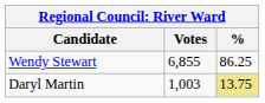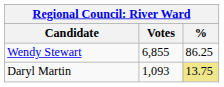 <table class="wikitable">
 <tr>
 <th colspan="3"><a href='#'>Regional Council: River Ward</a></th>
 </tr>
 <tr>
 <th style="width: 170px">Candidate</th>
 <th style="width: 50px">Votes</th>
 <th style="width: 40px">%</th>
 </tr>
 <tr>
 <td><a href='#'>Wendy Stewart</a></td>
 <td>6,855</td>
 <td>86.25</td>
 </tr>
 <tr>
 <td>Daryl Martin</td>
-<td>1,003</td>
+<td>1,093</td>
 <td style="background: khaki;">13.75</td>
 </tr>
 </table>
